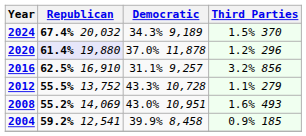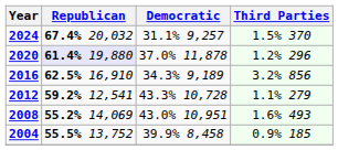 <table class="wikitable" style="float:right; font-size:95%;">
 <tr>
 <th>Year</th>
 <th><a href='#'>Republican</a></th>
 <th><a href='#'>Democratic</a></th>
 <th><a href='#'>Third Parties</a></th>
 </tr>
 <tr>
 <td style="text-align:center;" ><strong><a href='#'>2024</a></strong></td>
 <td style="text-align:center;" ><strong>67.4%</strong> <em>20,032</em></td>
-<td style="text-align:center;" >34.3% <em>9,189</em></td>
+<td style="text-align:center;" >31.1%  <em>9,257</em></td>
 <td style="text-align:center; background:honeyDew;">1.5% <em>370</em></td>
 </tr>
 <tr>
 <td style="text-align:center;" ><strong><a href='#'>2020</a></strong></td>
 <td style="background: lavender; text-align:center;" ><strong>61.4%</strong> <em>19,880</em></td>
 <td style="text-align:center;" >37.0%  <em>11,878</em></td>
 <td style="text-align:center; background:honeyDew;">1.2% <em>296</em></td>
 </tr>
 <tr>
 <td style="text-align:center;" ><strong><a href='#'>2016</a></strong></td>
 <td style="text-align:center;" ><strong>62.5%</strong> <em>16,910</em></td>
-<td style="text-align:center;" >31.1%  <em>9,257</em></td>
+<td style="text-align:center;" >34.3% <em>9,189</em></td>
 <td style="text-align:center; background:honeyDew;">3.2% <em>856</em></td>
 </tr>
 <tr>
 <td style="text-align:center;" ><strong><a href='#'>2012</a></strong></td>
-<td style="text-align:center;" ><strong>55.5%</strong> <em>13,752</em></td>
+<td style="text-align:center;" ><strong>59.2%</strong> <em>12,541</em></td>
 <td style="text-align:center;" >43.3%  <em>10,728</em></td>
 <td style="text-align:center; background:honeyDew;">1.1% <em>279</em></td>
 </tr>
 <tr>
 <td style="text-align:center;" ><strong><a href='#'>2008</a></strong></td>
 <td style="text-align:center;" ><strong>55.2%</strong> <em>14,069</em></td>
 <td style="text-align:center;" >43.0%  <em>10,951</em></td>
 <td style="text-align:center; background:honeyDew;">1.6% <em>493</em></td>
 </tr>
 <tr>
 <td style="text-align:center;" ><strong><a href='#'>2004</a></strong></td>
-<td style="text-align:center;" ><strong>59.2%</strong> <em>12,541</em></td>
+<td style="text-align:center;" ><strong>55.5%</strong> <em>13,752</em></td>
 <td style="text-align:center;" >39.9%   <em>8,458</em></td>
 <td style="text-align:center; background:honeyDew;">0.9% <em>185</em></td>
 </tr>
 <tr>
 </tr>
 </table>
